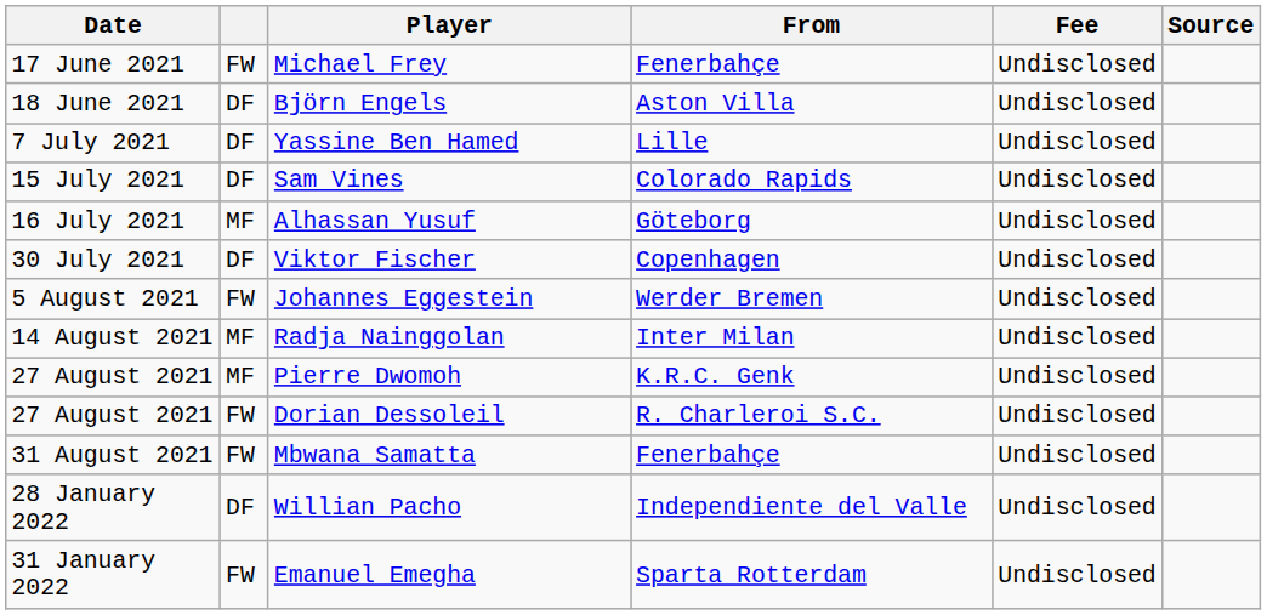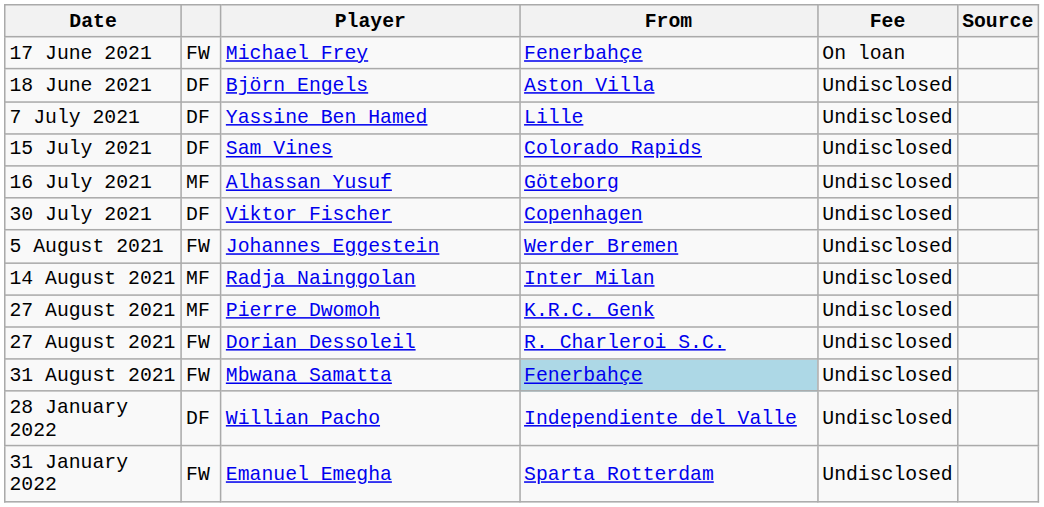 <table class="wikitable sortable">
 <tr>
 <th style="width:110px;">Date</th>
 <th style="width:20px;"></th>
 <th style="width:190px;">Player</th>
 <th style="width:190px;">From</th>
 <th style="width:80px;" class="unsortable">Fee</th>
 <th style="width:20px;">Source</th>
 </tr>
 <tr>
 <td>17 June 2021</td>
 <td>FW</td>
 <td> <a href='#'>Michael Frey</a></td>
 <td> <a href='#'>Fenerbahçe</a></td>
-<td>Undisclosed</td>
+<td>On loan</td>
 <td></td>
 </tr>
 <tr>
 <td>18 June 2021</td>
 <td>DF</td>
 <td> <a href='#'>Björn Engels</a></td>
 <td> <a href='#'>Aston Villa</a></td>
 <td>Undisclosed</td>
 <td></td>
 </tr>
 <tr>
 <td>7 July 2021</td>
 <td>DF</td>
 <td> <a href='#'>Yassine Ben Hamed</a></td>
 <td> <a href='#'>Lille</a></td>
 <td>Undisclosed</td>
 <td></td>
 </tr>
 <tr>
 <td>15 July 2021</td>
 <td>DF</td>
 <td> <a href='#'>Sam Vines</a></td>
 <td> <a href='#'>Colorado Rapids</a></td>
 <td>Undisclosed</td>
 <td></td>
 </tr>
 <tr>
 <td>16 July 2021</td>
 <td>MF</td>
 <td> <a href='#'>Alhassan Yusuf</a></td>
 <td> <a href='#'>Göteborg</a></td>
 <td>Undisclosed</td>
 <td></td>
 </tr>
 <tr>
 <td>30 July 2021</td>
 <td>DF</td>
 <td> <a href='#'>Viktor Fischer</a></td>
 <td> <a href='#'>Copenhagen</a></td>
 <td>Undisclosed</td>
 <td></td>
 </tr>
 <tr>
 <td>5 August 2021</td>
 <td>FW</td>
 <td> <a href='#'>Johannes Eggestein</a></td>
 <td> <a href='#'>Werder Bremen</a></td>
 <td>Undisclosed</td>
 <td></td>
 </tr>
 <tr>
 <td>14 August 2021</td>
 <td>MF</td>
 <td> <a href='#'>Radja Nainggolan</a></td>
 <td> <a href='#'>Inter Milan</a></td>
 <td>Undisclosed</td>
 <td></td>
 </tr>
 <tr>
 <td>27 August 2021</td>
 <td>MF</td>
 <td> <a href='#'>Pierre Dwomoh</a></td>
 <td> <a href='#'>K.R.C. Genk</a></td>
 <td>Undisclosed</td>
 <td></td>
 </tr>
 <tr>
 <td>27 August 2021</td>
 <td>FW</td>
 <td> <a href='#'>Dorian Dessoleil</a></td>
 <td> <a href='#'>R. Charleroi S.C.</a></td>
 <td>Undisclosed</td>
 <td></td>
 </tr>
 <tr>
 <td>31 August 2021</td>
 <td>FW</td>
 <td> <a href='#'>Mbwana Samatta</a></td>
-<td> <a href='#'>Fenerbahçe</a></td>
+<td style="background: lightblue;"> <a href='#'>Fenerbahçe</a></td>
 <td>Undisclosed</td>
 <td></td>
 </tr>
 <tr>
 <td>28 January 2022</td>
 <td>DF</td>
 <td> <a href='#'>Willian Pacho</a></td>
 <td> <a href='#'>Independiente del Valle</a></td>
 <td>Undisclosed</td>
 <td></td>
 </tr>
 <tr>
 <td>31 January 2022</td>
 <td>FW</td>
 <td> <a href='#'>Emanuel Emegha</a></td>
 <td> <a href='#'>Sparta Rotterdam</a></td>
 <td>Undisclosed</td>
 <td></td>
 </tr>
 </table>
